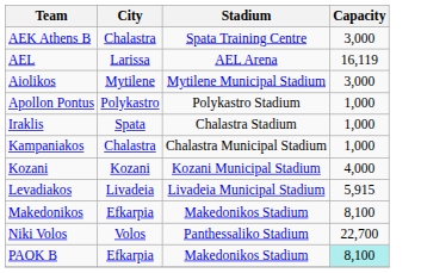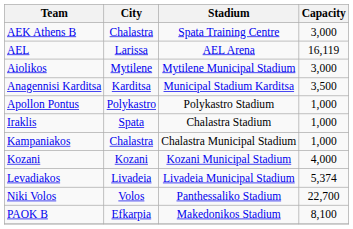 <table class="wikitable sortable" style="text-align:center;">
 <tr>
 <th>Team</th>
 <th>City</th>
 <th>Stadium</th>
 <th>Capacity</th>
 </tr>
 <tr>
 <td style="text-align:left;"><a href='#'>AEK Athens B</a></td>
 <td><a href='#'>Chalastra</a></td>
 <td><a href='#'>Spata Training Centre</a></td>
 <td align="center">3,000</td>
 </tr>
 <tr>
 <td style="text-align:left;"><a href='#'>AEL</a></td>
 <td><a href='#'>Larissa</a></td>
 <td><a href='#'>AEL Arena</a></td>
 <td align="center">16,119</td>
 </tr>
 <tr>
 <td style="text-align:left;"><a href='#'>Aiolikos</a></td>
 <td><a href='#'>Mytilene</a></td>
 <td><a href='#'>Μytilene Municipal Stadium</a></td>
 <td align="center">3,000</td>
+</tr>
+<tr>
+<td style="text-align:left;"><a href='#'>Anagennisi Karditsa</a></td>
+<td><a href='#'>Karditsa</a></td>
+<td><a href='#'>Municipal Stadium Karditsa</a></td>
+<td align="center">3,500</td>
 </tr>
 <tr>
 <td style="text-align:left;"><a href='#'>Apollon Pontus</a></td>
 <td><a href='#'>Polykastro</a></td>
 <td>Polykastro Stadium</td>
 <td align="center">1,000</td>
 </tr>
 <tr>
 <td style="text-align:left;"><a href='#'>Iraklis</a></td>
 <td><a href='#'>Spata</a></td>
 <td>Chalastra Stadium</td>
 <td align="center">1,000</td>
 </tr>
 <tr>
 <td style="text-align:left;"><a href='#'>Kampaniakos</a></td>
 <td><a href='#'>Chalastra</a></td>
 <td>Chalastra Municipal Stadium</td>
 <td style="text-align:center;">1,000</td>
 </tr>
 <tr>
 <td style="text-align:left;"><a href='#'>Kozani</a></td>
 <td><a href='#'>Kozani</a></td>
 <td><a href='#'>Kozani Municipal Stadium</a></td>
 <td align="center">4,000</td>
 </tr>
 <tr>
 <td style="text-align:left;"><a href='#'>Levadiakos</a></td>
 <td><a href='#'>Livadeia</a></td>
 <td><a href='#'>Livadeia Municipal Stadium</a></td>
-<td align="center">5,915</td>
-</tr>
-<tr>
-<td style="text-align:left;"><a href='#'>Makedonikos</a></td>
-<td><a href='#'>Efkarpia</a></td>
-<td><a href='#'>Makedonikos Stadium</a></td>
-<td align="center">8,100</td>
+<td align="center">5,374</td>
 </tr>
 <tr>
 <td style="text-align:left;"><a href='#'>Niki Volos</a></td>
 <td><a href='#'>Volos</a></td>
 <td><a href='#'>Panthessaliko Stadium</a></td>
 <td align="center">22,700</td>
 </tr>
 <tr>
 <td style="text-align:left;"><a href='#'>PAOK B</a></td>
 <td><a href='#'>Efkarpia</a></td>
 <td><a href='#'>Makedonikos Stadium</a></td>
-<td align="center" style="background: paleturquoise;">8,100</td>
+<td align="center">8,100</td>
 </tr>
 <tr>
 </tr>
 </table>
